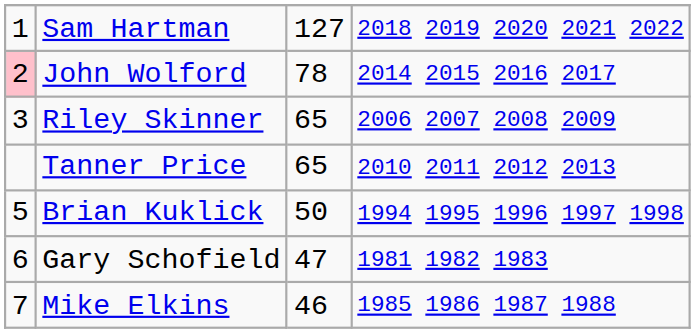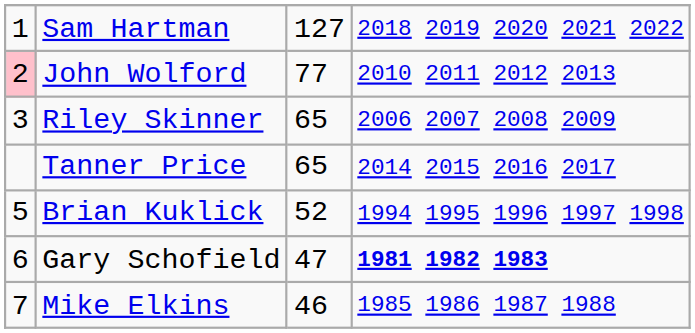 <table class="wikitable">
 <tr>
 </tr>
 <tr>
 <td>1</td>
 <td><a href='#'>Sam Hartman</a></td>
 <td><abbr>127</abbr></td>
 <td style="font-size:80%;"><a href='#'>2018</a> <a href='#'>2019</a> <a href='#'>2020</a> <a href='#'>2021</a> <a href='#'>2022</a></td>
 </tr>
 <tr>
 <td style="background: pink;">2</td>
 <td><a href='#'>John Wolford</a></td>
-<td><abbr>78</abbr></td>
-<td style="font-size:80%;"><a href='#'>2014</a> <a href='#'>2015</a> <a href='#'>2016</a> <a href='#'>2017</a></td>
+<td><abbr>77</abbr></td>
+<td style="font-size:80%;"><a href='#'>2010</a> <a href='#'>2011</a> <a href='#'>2012</a> <a href='#'>2013</a></td>
 </tr>
 <tr>
 <td>3</td>
 <td><a href='#'>Riley Skinner</a></td>
 <td><abbr>65</abbr></td>
 <td style="font-size:80%;"><a href='#'>2006</a> <a href='#'>2007</a> <a href='#'>2008</a> <a href='#'>2009</a></td>
 </tr>
 <tr>
 <td></td>
 <td><a href='#'>Tanner Price</a></td>
 <td><abbr>65</abbr></td>
-<td style="font-size:80%;"><a href='#'>2010</a> <a href='#'>2011</a> <a href='#'>2012</a> <a href='#'>2013</a></td>
+<td style="font-size:80%;"><a href='#'>2014</a> <a href='#'>2015</a> <a href='#'>2016</a> <a href='#'>2017</a></td>
 </tr>
 <tr>
 <td>5</td>
 <td><a href='#'>Brian Kuklick</a></td>
-<td><abbr>50</abbr></td>
+<td><abbr>52</abbr></td>
 <td style="font-size:80%;"><a href='#'>1994</a> <a href='#'>1995</a> <a href='#'>1996</a> <a href='#'>1997</a> <a href='#'>1998</a></td>
 </tr>
 <tr>
 <td>6</td>
 <td>Gary Schofield</td>
 <td><abbr>47</abbr></td>
-<td style="font-size:80%;"><a href='#'>1981</a> <a href='#'>1982</a> <a href='#'>1983</a></td>
+<td style="font-size:80%;"><strong><a href='#'>1981</a> <a href='#'>1982</a> <a href='#'>1983</a></strong></td>
 </tr>
 <tr>
 <td>7</td>
 <td><a href='#'>Mike Elkins</a></td>
 <td><abbr>46</abbr></td>
 <td style="font-size:80%;"><a href='#'>1985</a> <a href='#'>1986</a> <a href='#'>1987</a> <a href='#'>1988</a></td>
 </tr>
 </table>
